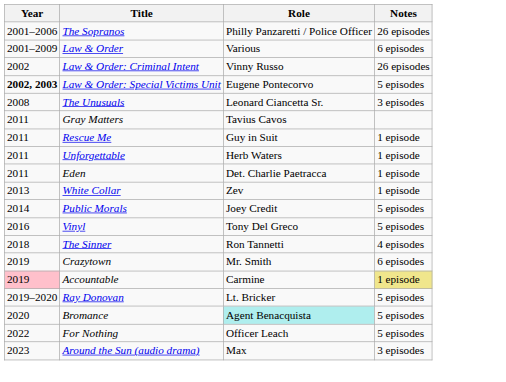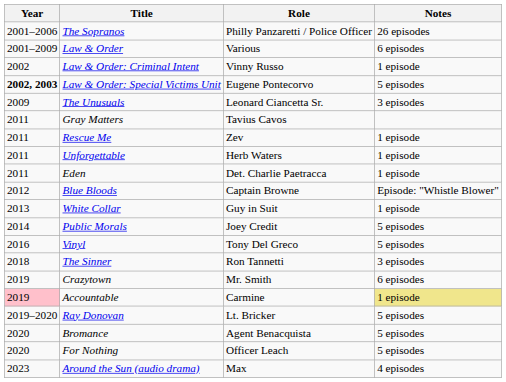 <table class="wikitable sortable">
 <tr>
 <th>Year</th>
 <th>Title</th>
 <th>Role</th>
 <th>Notes</th>
 </tr>
 <tr>
 <td>2001–2006</td>
 <td><em><a href='#'>The Sopranos</a></em></td>
 <td>Philly Panzaretti / Police Officer</td>
 <td>26 episodes</td>
 </tr>
 <tr>
 <td>2001–2009</td>
 <td><em><a href='#'>Law & Order</a></em></td>
 <td>Various</td>
 <td>6 episodes</td>
 </tr>
 <tr>
 <td>2002</td>
 <td><em><a href='#'>Law & Order: Criminal Intent</a></em></td>
 <td>Vinny Russo</td>
-<td>26 episodes</td>
+<td>1 episode</td>
 </tr>
 <tr>
 <td><strong>2002, 2003</strong></td>
 <td><em><a href='#'>Law & Order: Special Victims Unit</a></em></td>
 <td>Eugene Pontecorvo</td>
 <td>5 episodes</td>
 </tr>
 <tr>
-<td>2008</td>
+<td>2009</td>
 <td><em><a href='#'>The Unusuals</a></em></td>
 <td>Leonard Ciancetta Sr.</td>
 <td>3 episodes</td>
 </tr>
 <tr>
 <td>2011</td>
 <td><em>Gray Matters</em></td>
 <td>Tavius Cavos</td>
 <td></td>
 </tr>
 <tr>
 <td>2011</td>
 <td><a href='#'><em>Rescue Me</em></a></td>
-<td>Guy in Suit</td>
+<td>Zev</td>
 <td>1 episode</td>
 </tr>
 <tr>
 <td>2011</td>
 <td><a href='#'><em>Unforgettable</em></a></td>
 <td>Herb Waters</td>
 <td>1 episode</td>
 </tr>
 <tr>
 <td>2011</td>
 <td><em>Eden</em></td>
 <td>Det. Charlie Paetracca</td>
 <td>1 episode</td>
 </tr>
 <tr>
+<td>2012</td>
+<td><a href='#'><em>Blue Bloods</em></a></td>
+<td>Captain Browne</td>
+<td>Episode: "Whistle Blower"</td>
+</tr>
+<tr>
 <td>2013</td>
 <td><a href='#'><em>White Collar</em></a></td>
-<td>Zev</td>
+<td>Guy in Suit</td>
 <td>1 episode</td>
 </tr>
 <tr>
 <td>2014</td>
 <td><a href='#'><em>Public Morals</em></a></td>
 <td>Joey Credit</td>
 <td>5 episodes</td>
 </tr>
 <tr>
 <td>2016</td>
 <td><a href='#'><em>Vinyl</em></a></td>
 <td>Tony Del Greco</td>
 <td>5 episodes</td>
 </tr>
 <tr>
 <td>2018</td>
 <td><a href='#'><em>The Sinner</em></a></td>
 <td>Ron Tannetti</td>
-<td>4 episodes</td>
+<td>3 episodes</td>
 </tr>
 <tr>
 <td>2019</td>
 <td><em>Crazytown</em></td>
 <td>Mr. Smith</td>
 <td>6 episodes</td>
 </tr>
 <tr>
 <td style="background: pink;">2019</td>
 <td><em>Accountable</em></td>
 <td>Carmine</td>
 <td style="background: khaki;">1 episode</td>
 </tr>
 <tr>
 <td>2019–2020</td>
 <td><em><a href='#'>Ray Donovan</a></em></td>
 <td>Lt. Bricker</td>
 <td>5 episodes</td>
 </tr>
 <tr>
 <td>2020</td>
 <td><em>Bromance</em></td>
-<td style="background: paleturquoise;">Agent Benacquista</td>
+<td>Agent Benacquista</td>
 <td>5 episodes</td>
 </tr>
 <tr>
-<td>2022</td>
+<td>2020</td>
 <td><em>For Nothing</em></td>
 <td>Officer Leach</td>
 <td>5 episodes</td>
 </tr>
 <tr>
 <td>2023</td>
 <td><em><a href='#'>Around the Sun (audio drama)</a></em></td>
 <td>Max</td>
-<td>3 episodes</td>
+<td>4 episodes</td>
 </tr>
 </table>
